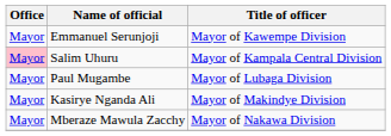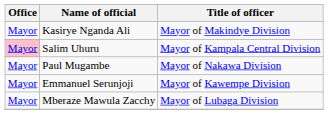 <table class="wikitable sortable" style="margin-left:auto;margin-right:auto">
 <tr>
 <th style="width:2em;">Office</th>
 <th>Name of official</th>
 <th>Title of officer</th>
 </tr>
 <tr>
 <td><a href='#'>Mayor</a></td>
-<td>Emmanuel Serunjoji</td>
-<td><a href='#'>Mayor</a> of <a href='#'>Kawempe Division</a></td>
+<td>Kasirye Nganda Ali</td>
+<td><a href='#'>Mayor</a> of <a href='#'>Makindye Division</a></td>
 </tr>
 <tr>
 <td style="background: pink;"><a href='#'>Mayor</a></td>
 <td>Salim Uhuru</td>
 <td><a href='#'>Mayor</a> of <a href='#'>Kampala Central Division</a></td>
 </tr>
 <tr>
 <td><a href='#'>Mayor</a></td>
 <td>Paul Mugambe</td>
-<td><a href='#'>Mayor</a> of <a href='#'>Lubaga Division</a></td>
+<td><a href='#'>Mayor</a> of <a href='#'>Nakawa Division</a></td>
 </tr>
 <tr>
 <td><a href='#'>Mayor</a></td>
-<td>Kasirye Nganda Ali</td>
-<td><a href='#'>Mayor</a> of <a href='#'>Makindye Division</a></td>
+<td>Emmanuel Serunjoji</td>
+<td><a href='#'>Mayor</a> of <a href='#'>Kawempe Division</a></td>
 </tr>
 <tr>
 <td><a href='#'>Mayor</a></td>
 <td>Mberaze Mawula Zacchy</td>
-<td><a href='#'>Mayor</a> of <a href='#'>Nakawa Division</a></td>
+<td><a href='#'>Mayor</a> of <a href='#'>Lubaga Division</a></td>
 </tr>
 <tr>
 </tr>
 </table>
